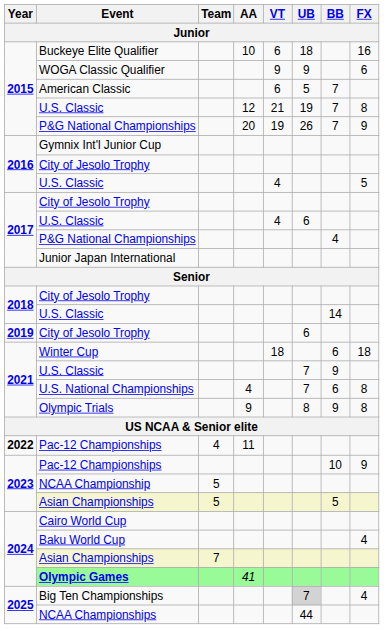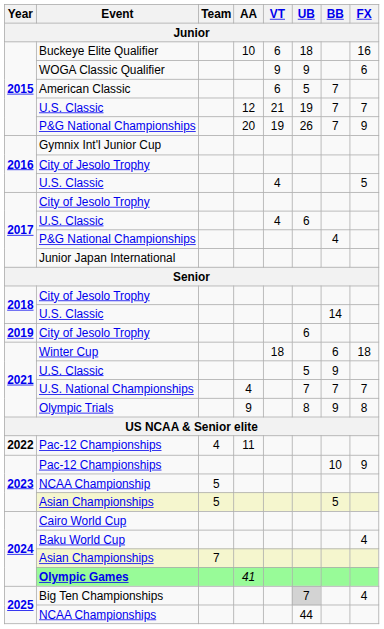 <table class="wikitable" style="text-align:center; font-size:95%;">
 <tr>
 <th align=center>Year</th>
 <th align=center>Event</th>
 <th style="width:30px;">Team</th>
 <th style="width:30px;">AA</th>
 <th style="width:30px;"><a href='#'>VT</a></th>
 <th style="width:30px;"><a href='#'>UB</a></th>
 <th style="width:30px;"><a href='#'>BB</a></th>
 <th style="width:30px;"><a href='#'>FX</a></th>
 </tr>
 <tr>
 <th colspan="8">Junior </th>
 </tr>
 <tr>
 <td rowspan="5"><strong><a href='#'>2015</a></strong></td>
 <td align=left>Buckeye Elite Qualifier</td>
 <td></td>
 <td>10</td>
 <td>6</td>
 <td>18</td>
 <td></td>
 <td>16</td>
 </tr>
 <tr>
 <td align=left>WOGA Classic Qualifier</td>
 <td></td>
 <td></td>
 <td>9</td>
 <td>9</td>
 <td></td>
 <td>6</td>
 </tr>
 <tr>
 <td align=left>American Classic</td>
 <td></td>
 <td></td>
 <td>6</td>
 <td>5</td>
 <td>7</td>
 <td></td>
 </tr>
 <tr>
 <td align=left><a href='#'>U.S. Classic</a></td>
 <td></td>
 <td>12</td>
 <td>21</td>
 <td>19</td>
 <td>7</td>
-<td>8</td>
+<td>7</td>
 </tr>
 <tr>
 <td align=left><a href='#'>P&G National Championships</a></td>
 <td></td>
 <td>20</td>
 <td>19</td>
 <td>26</td>
 <td>7</td>
 <td>9</td>
 </tr>
 <tr>
 <td rowspan="3"><strong><a href='#'>2016</a></strong></td>
 <td align=left>Gymnix Int'l Junior Cup</td>
 <td></td>
 <td></td>
 <td></td>
 <td></td>
 <td></td>
 <td></td>
 </tr>
 <tr>
 <td align=left><a href='#'>City of Jesolo Trophy</a></td>
 <td></td>
 <td></td>
 <td></td>
 <td></td>
 <td></td>
 <td></td>
 </tr>
 <tr>
 <td align=left><a href='#'>U.S. Classic</a></td>
 <td></td>
 <td></td>
 <td>4</td>
 <td></td>
 <td></td>
 <td>5</td>
 </tr>
 <tr>
 <td rowspan="4"><strong><a href='#'>2017</a></strong></td>
 <td align=left><a href='#'>City of Jesolo Trophy</a></td>
 <td></td>
 <td></td>
 <td></td>
 <td></td>
 <td></td>
 <td></td>
 </tr>
 <tr>
 <td align=left><a href='#'>U.S. Classic</a></td>
 <td></td>
 <td></td>
 <td>4</td>
 <td>6</td>
 <td></td>
 <td></td>
 </tr>
 <tr>
 <td align=left><a href='#'>P&G National Championships</a></td>
 <td></td>
 <td></td>
 <td></td>
 <td></td>
 <td>4</td>
 <td></td>
 </tr>
 <tr>
 <td align=left>Junior Japan International</td>
 <td></td>
 <td></td>
 <td></td>
 <td></td>
 <td></td>
 <td></td>
 </tr>
 <tr>
 <th colspan="8">Senior </th>
 </tr>
 <tr>
 <td rowspan="2"><strong><a href='#'>2018</a></strong></td>
 <td align=left><a href='#'>City of Jesolo Trophy</a></td>
 <td></td>
 <td></td>
 <td></td>
 <td></td>
 <td></td>
 <td></td>
 </tr>
 <tr>
 <td align=left><a href='#'>U.S. Classic</a></td>
 <td></td>
 <td></td>
 <td></td>
 <td></td>
 <td>14</td>
 <td></td>
 </tr>
 <tr>
 <td rowspan="1"><strong><a href='#'>2019</a></strong></td>
 <td align=left><a href='#'>City of Jesolo Trophy</a></td>
 <td></td>
 <td></td>
 <td></td>
 <td>6</td>
 <td></td>
 <td></td>
 </tr>
 <tr>
 <td rowspan="4"><strong><a href='#'>2021</a></strong></td>
 <td align=left><a href='#'>Winter Cup</a></td>
 <td></td>
 <td></td>
 <td>18</td>
 <td></td>
 <td>6</td>
 <td>18</td>
 </tr>
 <tr>
 <td align=left><a href='#'>U.S. Classic</a></td>
 <td></td>
 <td></td>
 <td></td>
-<td>7</td>
+<td>5</td>
 <td>9</td>
 <td></td>
 </tr>
 <tr>
 <td align=left><a href='#'>U.S. National Championships</a></td>
 <td></td>
 <td>4</td>
 <td></td>
 <td>7</td>
-<td>6</td>
-<td>8</td>
+<td>7</td>
+<td>7</td>
 </tr>
 <tr>
 <td align=left><a href='#'>Olympic Trials</a></td>
 <td></td>
 <td>9</td>
 <td></td>
 <td>8</td>
 <td>9</td>
 <td>8</td>
 </tr>
 <tr>
 <th colspan="8">US NCAA  & Senior elite </th>
 </tr>
 <tr>
 <td rowspan="1"><strong>2022</strong></td>
 <td align=left><a href='#'>Pac-12 Championships</a></td>
 <td>4</td>
 <td>11</td>
 <td></td>
 <td></td>
 <td></td>
 <td></td>
 </tr>
 <tr>
 <td rowspan="3"><strong><a href='#'>2023</a></strong></td>
 <td align=left><a href='#'>Pac-12 Championships</a></td>
 <td></td>
 <td></td>
 <td></td>
 <td></td>
 <td>10</td>
 <td>9</td>
 </tr>
 <tr>
 <td align=left><a href='#'>NCAA Championship</a></td>
 <td>5</td>
 <td></td>
 <td></td>
 <td></td>
 <td></td>
 <td></td>
 </tr>
 <tr bgcolor=#F5F6CE>
 <td align=left><a href='#'>Asian Championships</a></td>
 <td>5</td>
 <td></td>
 <td></td>
 <td></td>
 <td>5</td>
 <td></td>
 </tr>
 <tr>
 <td rowspan="4"><strong><a href='#'>2024</a></strong></td>
 <td align=left><a href='#'>Cairo World Cup</a></td>
 <td></td>
 <td></td>
 <td></td>
 <td></td>
 <td></td>
 <td></td>
 </tr>
 <tr>
 <td align=left><a href='#'>Baku World Cup</a></td>
 <td></td>
 <td></td>
 <td></td>
 <td></td>
 <td></td>
 <td>4</td>
 </tr>
 <tr bgcolor=#F5F6CE>
 <td align=left><a href='#'>Asian Championships</a></td>
 <td>7</td>
 <td></td>
 <td></td>
 <td></td>
 <td></td>
 <td></td>
 </tr>
 <tr bgcolor=98FB98>
 <td align=left><strong><a href='#'>Olympic Games</a></strong></td>
 <td></td>
 <td><em>41</em></td>
 <td></td>
 <td></td>
 <td></td>
 <td></td>
 </tr>
 <tr>
 <td rowspan="2"><strong><a href='#'>2025</a></strong></td>
 <td align=left>Big Ten Championships</td>
 <td></td>
 <td></td>
 <td></td>
 <td style="background: lightgrey;">7</td>
 <td></td>
 <td>4</td>
 </tr>
 <tr>
 <td align=left><a href='#'>NCAA Championships</a></td>
 <td></td>
 <td></td>
 <td></td>
 <td>44</td>
 <td></td>
 <td></td>
 </tr>
 </table>
